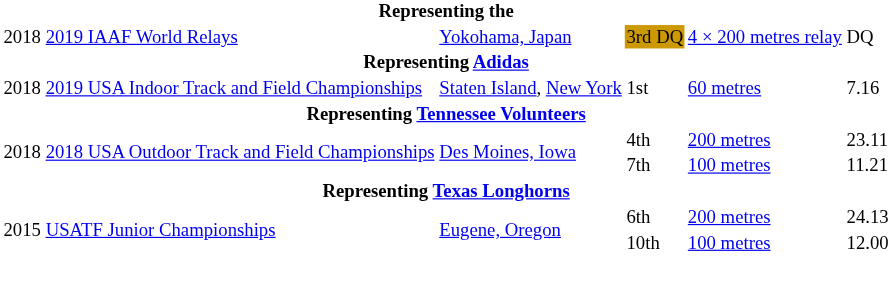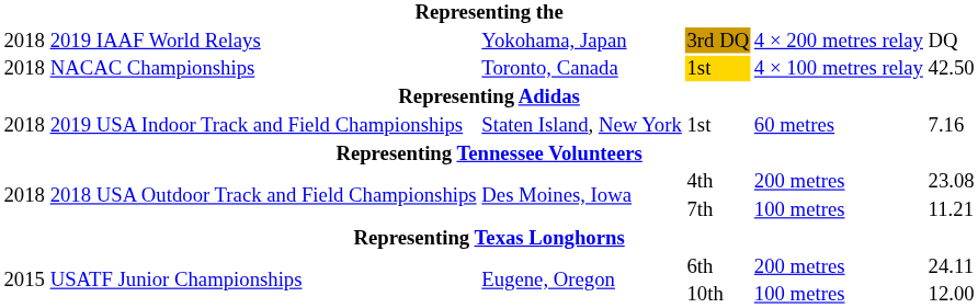 <table>
 <tr>
 <th colspan="6">Representing the </th>
 </tr>
 <tr>
 <td Rowspan=1>2018</td>
 <td Rowspan=1><a href='#'>2019 IAAF World Relays</a></td>
 <td Rowspan=1><a href='#'>Yokohama, Japan</a></td>
 <td bgcolor=cc9903>3rd DQ</td>
 <td><a href='#'>4 × 200 metres relay</a></td>
 <td>DQ</td>
+</tr>
+<tr>
+<td Rowspan=1>2018</td>
+<td Rowspan=1><a href='#'>NACAC Championships</a></td>
+<td Rowspan=1><a href='#'>Toronto, Canada</a></td>
+<td bgcolor=gold>1st</td>
+<td><a href='#'>4 × 100 metres relay</a></td>
+<td>42.50</td>
 </tr>
 <tr>
 <th colspan="6">Representing <a href='#'>Adidas</a></th>
 </tr>
 <tr>
 <td>2018</td>
 <td><a href='#'>2019 USA Indoor Track and Field Championships</a></td>
 <td><a href='#'>Staten Island</a>, <a href='#'>New York</a></td>
 <td>1st</td>
 <td><a href='#'>60 metres</a></td>
 <td>7.16</td>
 </tr>
 <tr>
 <th colspan="6">Representing <a href='#'>Tennessee Volunteers</a></th>
 </tr>
 <tr>
 <td rowspan=2>2018</td>
 <td rowspan=2><a href='#'>2018 USA Outdoor Track and Field Championships</a></td>
 <td rowspan=2><a href='#'>Des Moines, Iowa</a></td>
 <td>4th</td>
 <td><a href='#'>200 metres</a></td>
-<td>23.11</td>
+<td>23.08</td>
 </tr>
 <tr>
 <td>7th</td>
 <td><a href='#'>100 metres</a></td>
 <td>11.21</td>
 </tr>
 <tr>
 <th colspan="6">Representing <a href='#'>Texas Longhorns</a></th>
 </tr>
 <tr>
 <td rowspan=2>2015</td>
 <td rowspan=2><a href='#'>USATF Junior Championships</a></td>
 <td rowspan=2><a href='#'>Eugene, Oregon</a></td>
 <td>6th</td>
 <td><a href='#'>200 metres</a></td>
-<td>24.13</td>
+<td>24.11</td>
 </tr>
 <tr>
 <td>10th</td>
 <td><a href='#'>100 metres</a></td>
 <td>12.00</td>
 </tr>
 </table>
